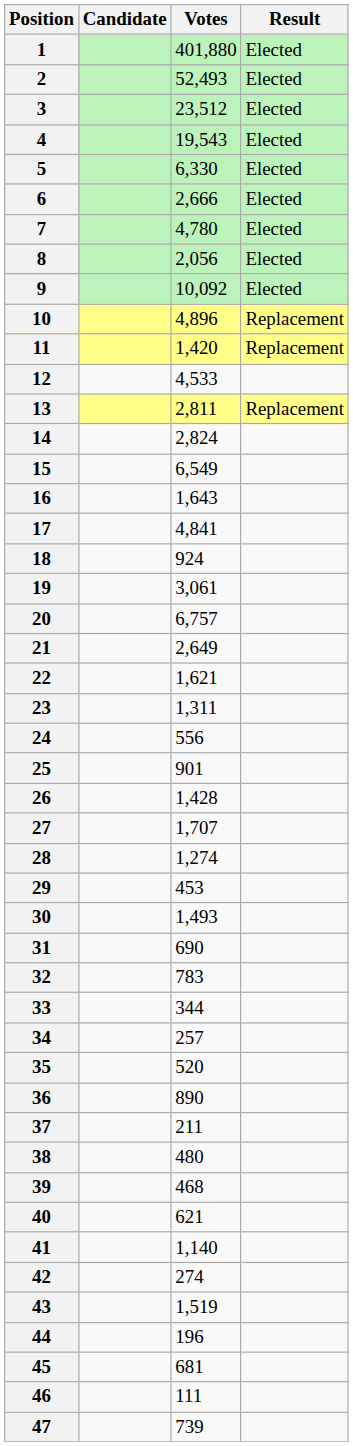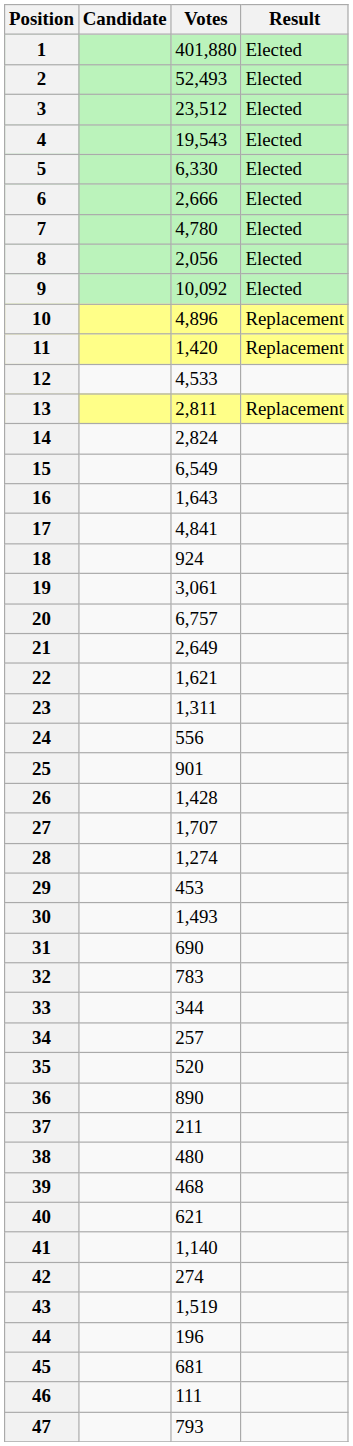 <table class="wikitable sortable col3right">
 <tr>
 <th scope="col">Position</th>
 <th scope="col">Candidate</th>
 <th scope="col">Votes</th>
 <th scope="col">Result</th>
 </tr>
 <tr bgcolor=bbf3bb>
 <th scope="row">1</th>
 <td></td>
 <td>401,880</td>
 <td>Elected</td>
 </tr>
 <tr bgcolor=bbf3bb>
 <th scope="row">2</th>
 <td></td>
 <td>52,493</td>
 <td>Elected</td>
 </tr>
 <tr bgcolor=bbf3bb>
 <th scope="row">3</th>
 <td></td>
 <td>23,512</td>
 <td>Elected</td>
 </tr>
 <tr bgcolor=bbf3bb>
 <th scope="row">4</th>
 <td></td>
 <td>19,543</td>
 <td>Elected</td>
 </tr>
 <tr bgcolor=bbf3bb>
 <th scope="row">5</th>
 <td></td>
 <td>6,330</td>
 <td>Elected</td>
 </tr>
 <tr bgcolor=bbf3bb>
 <th scope="row">6</th>
 <td></td>
 <td>2,666</td>
 <td>Elected</td>
 </tr>
 <tr bgcolor=bbf3bb>
 <th scope="row">7</th>
 <td></td>
 <td>4,780</td>
 <td>Elected</td>
 </tr>
 <tr bgcolor=bbf3bb>
 <th scope="row">8</th>
 <td></td>
 <td>2,056</td>
 <td>Elected</td>
 </tr>
 <tr bgcolor=bbf3bb>
 <th scope="row">9</th>
 <td></td>
 <td>10,092</td>
 <td>Elected</td>
 </tr>
 <tr bgcolor=#FF8>
 <th scope="row">10</th>
 <td></td>
 <td>4,896</td>
 <td>Replacement</td>
 </tr>
 <tr bgcolor=#FF8>
 <th scope="row">11</th>
 <td></td>
 <td>1,420</td>
 <td>Replacement</td>
 </tr>
 <tr>
 <th scope="row">12</th>
 <td></td>
 <td>4,533</td>
 <td></td>
 </tr>
 <tr bgcolor=#FF8>
 <th scope="row">13</th>
 <td></td>
 <td>2,811</td>
 <td>Replacement</td>
 </tr>
 <tr>
 <th scope="row">14</th>
 <td></td>
 <td>2,824</td>
 <td></td>
 </tr>
 <tr>
 <th scope="row">15</th>
 <td></td>
 <td>6,549</td>
 <td></td>
 </tr>
 <tr>
 <th scope="row">16</th>
 <td></td>
 <td>1,643</td>
 <td></td>
 </tr>
 <tr>
 <th scope="row">17</th>
 <td></td>
 <td>4,841</td>
 <td></td>
 </tr>
 <tr>
 <th scope="row">18</th>
 <td></td>
 <td>924</td>
 <td></td>
 </tr>
 <tr>
 <th scope="row">19</th>
 <td></td>
 <td>3,061</td>
 <td></td>
 </tr>
 <tr>
 <th scope="row">20</th>
 <td></td>
 <td>6,757</td>
 <td></td>
 </tr>
 <tr>
 <th scope="row">21</th>
 <td></td>
 <td>2,649</td>
 <td></td>
 </tr>
 <tr>
 <th scope="row">22</th>
 <td></td>
 <td>1,621</td>
 <td></td>
 </tr>
 <tr>
 <th scope="row">23</th>
 <td></td>
 <td>1,311</td>
 <td></td>
 </tr>
 <tr>
 <th scope="row">24</th>
 <td></td>
 <td>556</td>
 <td></td>
 </tr>
 <tr>
 <th scope="row">25</th>
 <td></td>
 <td>901</td>
 <td></td>
 </tr>
 <tr>
 <th scope="row">26</th>
 <td></td>
 <td>1,428</td>
 <td></td>
 </tr>
 <tr>
 <th scope="row">27</th>
 <td></td>
 <td>1,707</td>
 <td></td>
 </tr>
 <tr>
 <th scope="row">28</th>
 <td></td>
 <td>1,274</td>
 <td></td>
 </tr>
 <tr>
 <th scope="row">29</th>
 <td></td>
 <td>453</td>
 <td></td>
 </tr>
 <tr>
 <th scope="row">30</th>
 <td></td>
 <td>1,493</td>
 <td></td>
 </tr>
 <tr>
 <th scope="row">31</th>
 <td></td>
 <td>690</td>
 <td></td>
 </tr>
 <tr>
 <th scope="row">32</th>
 <td></td>
 <td>783</td>
 <td></td>
 </tr>
 <tr>
 <th scope="row">33</th>
 <td></td>
 <td>344</td>
 <td></td>
 </tr>
 <tr>
 <th scope="row">34</th>
 <td></td>
 <td>257</td>
 <td></td>
 </tr>
 <tr>
 <th scope="row">35</th>
 <td></td>
 <td>520</td>
 <td></td>
 </tr>
 <tr>
 <th scope="row">36</th>
 <td></td>
 <td>890</td>
 <td></td>
 </tr>
 <tr>
 <th scope="row">37</th>
 <td></td>
 <td>211</td>
 <td></td>
 </tr>
 <tr>
 <th scope="row">38</th>
 <td></td>
 <td>480</td>
 <td></td>
 </tr>
 <tr>
 <th scope="row">39</th>
 <td></td>
 <td>468</td>
 <td></td>
 </tr>
 <tr>
 <th scope="row">40</th>
 <td></td>
 <td>621</td>
 <td></td>
 </tr>
 <tr>
 <th scope="row">41</th>
 <td></td>
 <td>1,140</td>
 <td></td>
 </tr>
 <tr>
 <th scope="row">42</th>
 <td></td>
 <td>274</td>
 <td></td>
 </tr>
 <tr>
 <th scope="row">43</th>
 <td></td>
 <td>1,519</td>
 <td></td>
 </tr>
 <tr>
 <th scope="row">44</th>
 <td></td>
 <td>196</td>
 <td></td>
 </tr>
 <tr>
 <th scope="row">45</th>
 <td></td>
 <td>681</td>
 <td></td>
 </tr>
 <tr>
 <th scope="row">46</th>
 <td></td>
 <td>111</td>
 <td></td>
 </tr>
 <tr>
 <th scope="row">47</th>
 <td></td>
-<td>739</td>
+<td>793</td>
 <td></td>
 </tr>
 </table>
